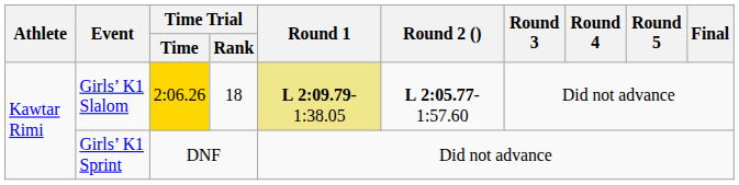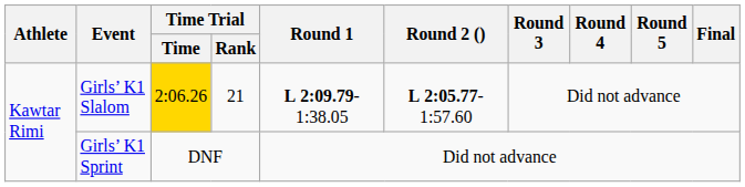 <table class="wikitable" border="1" style="font-size:90%">
 <tr>
 <th rowspan=2>Athlete</th>
 <th rowspan=2>Event</th>
 <th colspan=2>Time Trial</th>
 <th rowspan=2>Round 1</th>
 <th rowspan=2>Round 2 ()</th>
 <th rowspan=2>Round 3</th>
 <th rowspan=2>Round 4</th>
 <th rowspan=2>Round 5</th>
 <th rowspan=2>Final</th>
 </tr>
 <tr>
 <th>Time</th>
 <th>Rank</th>
 </tr>
 <tr>
 <td rowspan=2><a href='#'>Kawtar Rimi</a></td>
 <td><a href='#'>Girls’ K1 Slalom</a></td>
 <td align=center style="background: gold;">2:06.26</td>
-<td align=center>18</td>
-<td align=center style="background: khaki;"><br><strong>L</strong> <strong>2:09.79</strong>-1:38.05</td>
+<td align=center>21</td>
+<td align=center><br><strong>L</strong> <strong>2:09.79</strong>-1:38.05</td>
 <td align=center><br><strong>L</strong> <strong>2:05.77</strong>-1:57.60</td>
 <td align=center colspan=4>Did not advance</td>
 </tr>
 <tr>
 <td><a href='#'>Girls’ K1 Sprint</a></td>
 <td align=center colspan=2>DNF</td>
 <td align=center colspan=6>Did not advance</td>
 </tr>
 </table>
